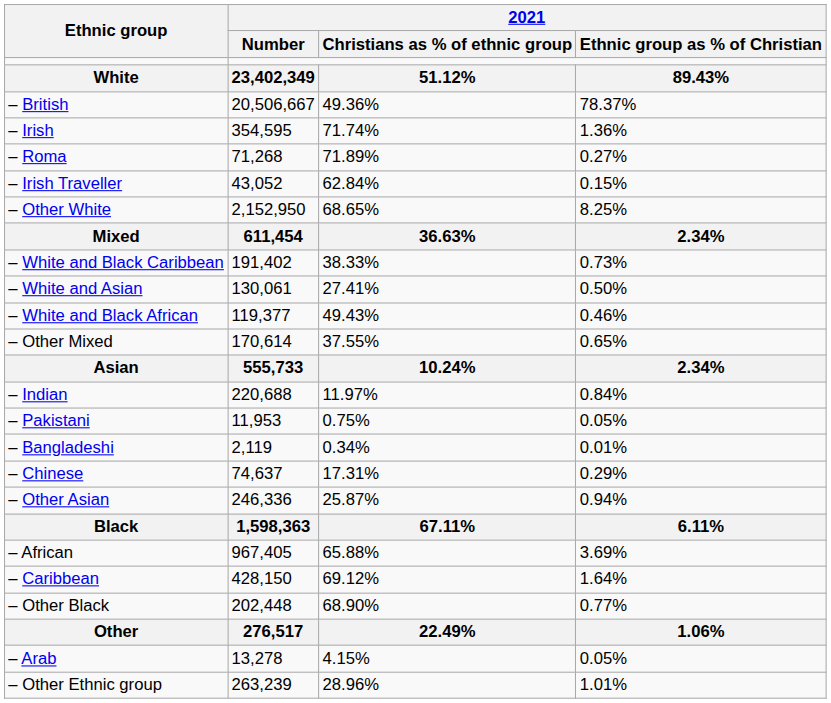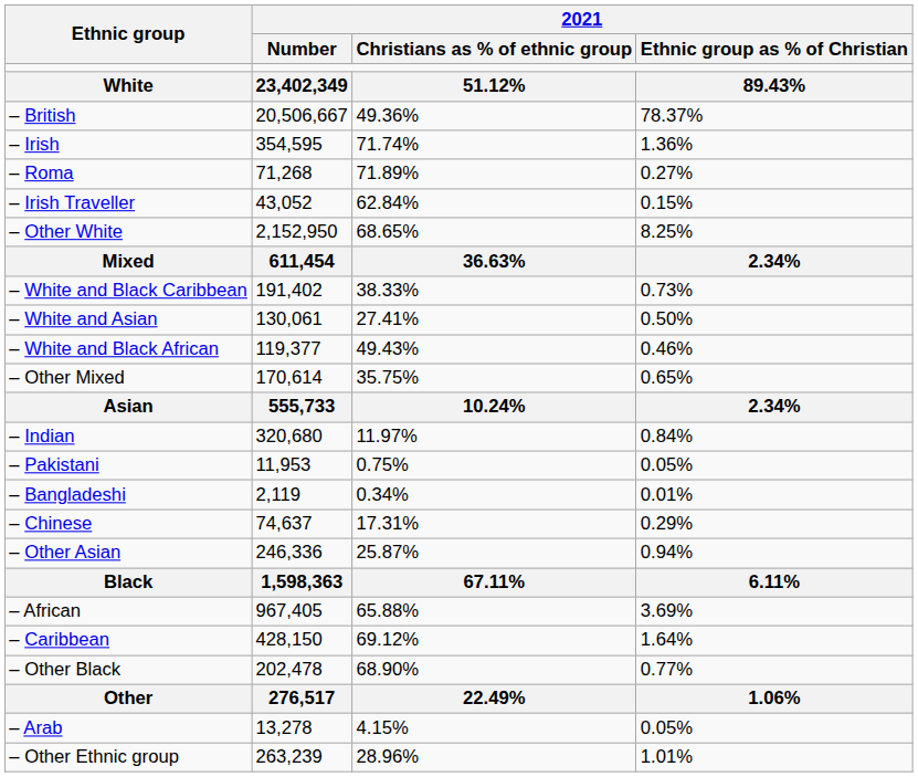 <table class="wikitable sortable">
 <tr>
 <th rowspan="2">Ethnic group</th>
 <th colspan="3"><a href='#'>2021</a></th>
 </tr>
 <tr>
 <th>Number</th>
 <th>Christians as % of ethnic group</th>
 <th>Ethnic group as % of Christian</th>
 </tr>
 <tr>
 <td></td>
 </tr>
 <tr>
 <th align=left>White</th>
 <th>23,402,349</th>
 <th>51.12%</th>
 <th>89.43%</th>
 </tr>
 <tr>
 <td align=left>– <a href='#'>British</a></td>
 <td>20,506,667</td>
 <td>49.36%</td>
 <td>78.37%</td>
 </tr>
 <tr>
 <td align=left>– <a href='#'>Irish</a></td>
 <td>354,595</td>
 <td>71.74%</td>
 <td>1.36%</td>
 </tr>
 <tr>
 <td align=left>– <a href='#'>Roma</a></td>
 <td>71,268</td>
 <td>71.89%</td>
 <td>0.27%</td>
 </tr>
 <tr>
 <td align=left>– <a href='#'>Irish Traveller</a></td>
 <td>43,052</td>
 <td>62.84%</td>
 <td>0.15%</td>
 </tr>
 <tr>
 <td align=left>– <a href='#'>Other White</a></td>
 <td>2,152,950</td>
 <td>68.65%</td>
 <td>8.25%</td>
 </tr>
 <tr>
 <th align=left>Mixed</th>
 <th>611,454</th>
 <th>36.63%</th>
 <th>2.34%</th>
 </tr>
 <tr>
 <td align=left>– <a href='#'>White and Black Caribbean</a></td>
 <td>191,402</td>
 <td>38.33%</td>
 <td>0.73%</td>
 </tr>
 <tr>
 <td align=left>– <a href='#'>White and Asian</a></td>
 <td>130,061</td>
 <td>27.41%</td>
 <td>0.50%</td>
 </tr>
 <tr>
 <td align=left>– <a href='#'>White and Black African</a></td>
 <td>119,377</td>
 <td>49.43%</td>
 <td>0.46%</td>
 </tr>
 <tr>
 <td align=left>– Other Mixed</td>
 <td>170,614</td>
-<td>37.55%</td>
+<td>35.75%</td>
 <td>0.65%</td>
 </tr>
 <tr>
 <th align=left>Asian</th>
 <th>555,733</th>
 <th>10.24%</th>
 <th>2.34%</th>
 </tr>
 <tr>
 <td align=left>– <a href='#'>Indian</a></td>
-<td>220,688</td>
+<td>320,680</td>
 <td>11.97%</td>
 <td>0.84%</td>
 </tr>
 <tr>
 <td align=left>– <a href='#'>Pakistani</a></td>
 <td>11,953</td>
 <td>0.75%</td>
 <td>0.05%</td>
 </tr>
 <tr>
 <td align=left>– <a href='#'>Bangladeshi</a></td>
 <td>2,119</td>
 <td>0.34%</td>
 <td>0.01%</td>
 </tr>
 <tr>
 <td align=left>– <a href='#'>Chinese</a></td>
 <td>74,637</td>
 <td>17.31%</td>
 <td>0.29%</td>
 </tr>
 <tr>
 <td align=left>– <a href='#'>Other Asian</a></td>
 <td>246,336</td>
 <td>25.87%</td>
 <td>0.94%</td>
 </tr>
 <tr>
 <th align=left>Black</th>
 <th>1,598,363</th>
 <th>67.11%</th>
 <th>6.11%</th>
 </tr>
 <tr>
 <td align=left>– African</td>
 <td>967,405</td>
 <td>65.88%</td>
 <td>3.69%</td>
 </tr>
 <tr>
 <td align=left>– <a href='#'>Caribbean</a></td>
 <td>428,150</td>
 <td>69.12%</td>
 <td>1.64%</td>
 </tr>
 <tr>
 <td align=left>– Other Black</td>
-<td>202,448</td>
+<td>202,478</td>
 <td>68.90%</td>
 <td>0.77%</td>
 </tr>
 <tr>
 <th align=left>Other</th>
 <th>276,517</th>
 <th>22.49%</th>
 <th>1.06%</th>
 </tr>
 <tr>
 <td align=left>– <a href='#'>Arab</a></td>
 <td>13,278</td>
 <td>4.15%</td>
 <td>0.05%</td>
 </tr>
 <tr>
 <td align=left>– Other Ethnic group</td>
 <td>263,239</td>
 <td>28.96%</td>
 <td>1.01%</td>
 </tr>
 </table>
